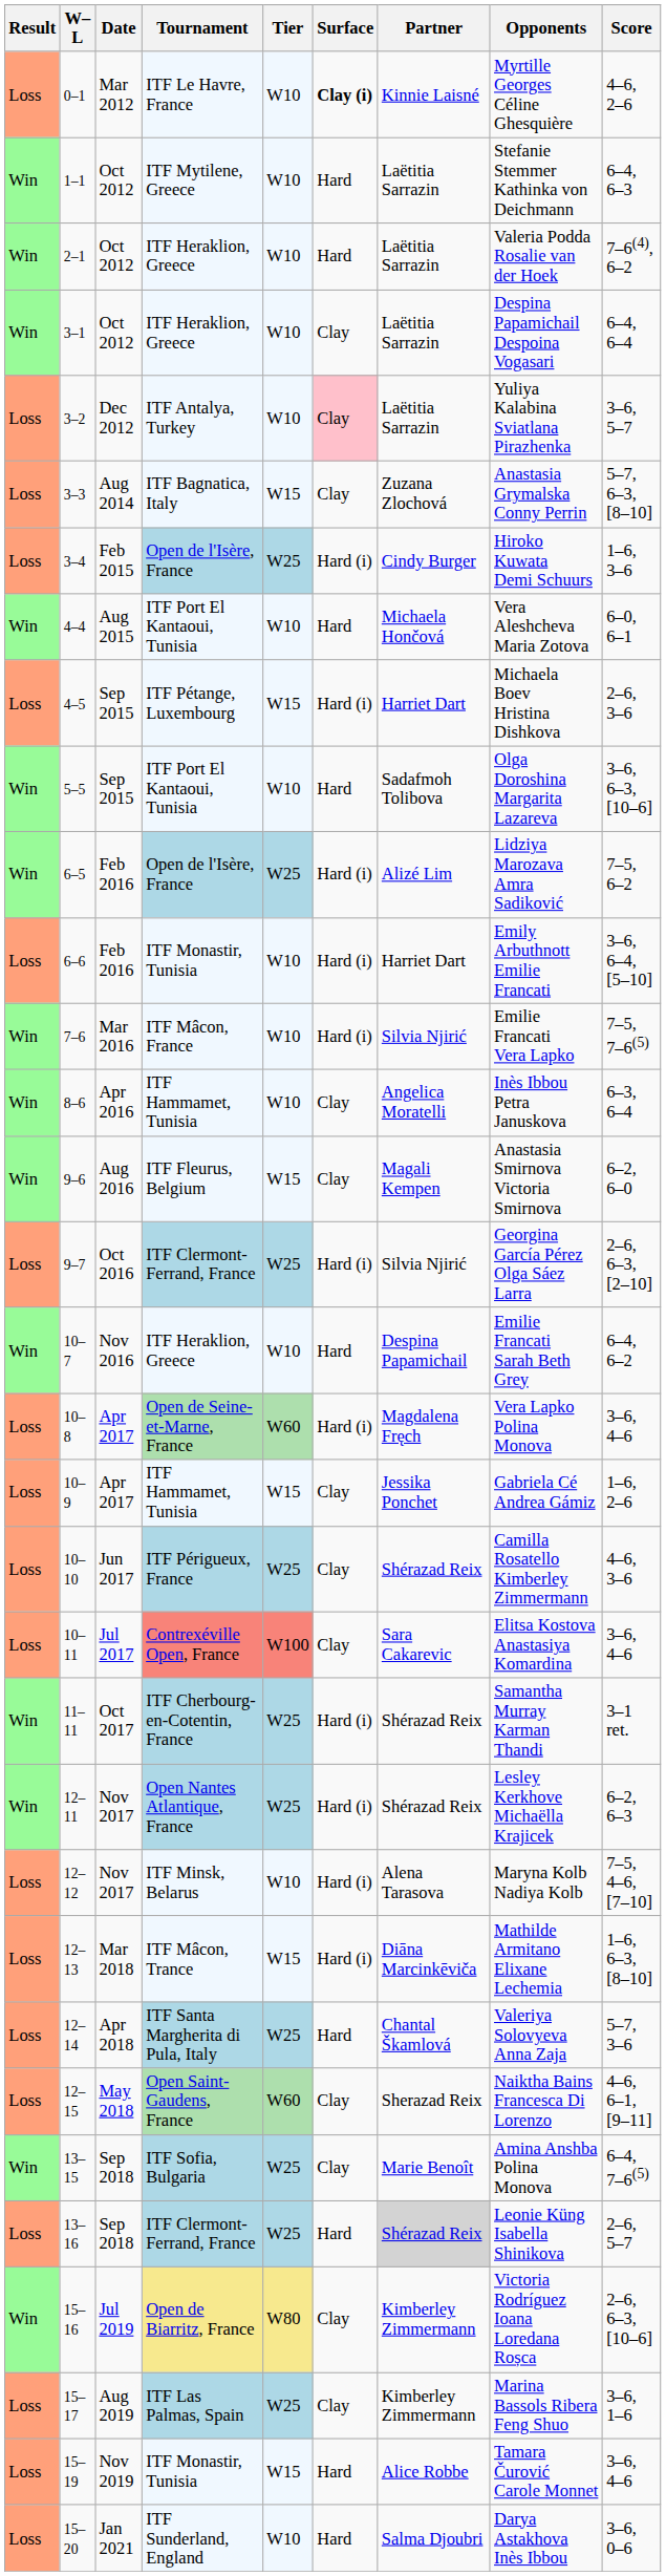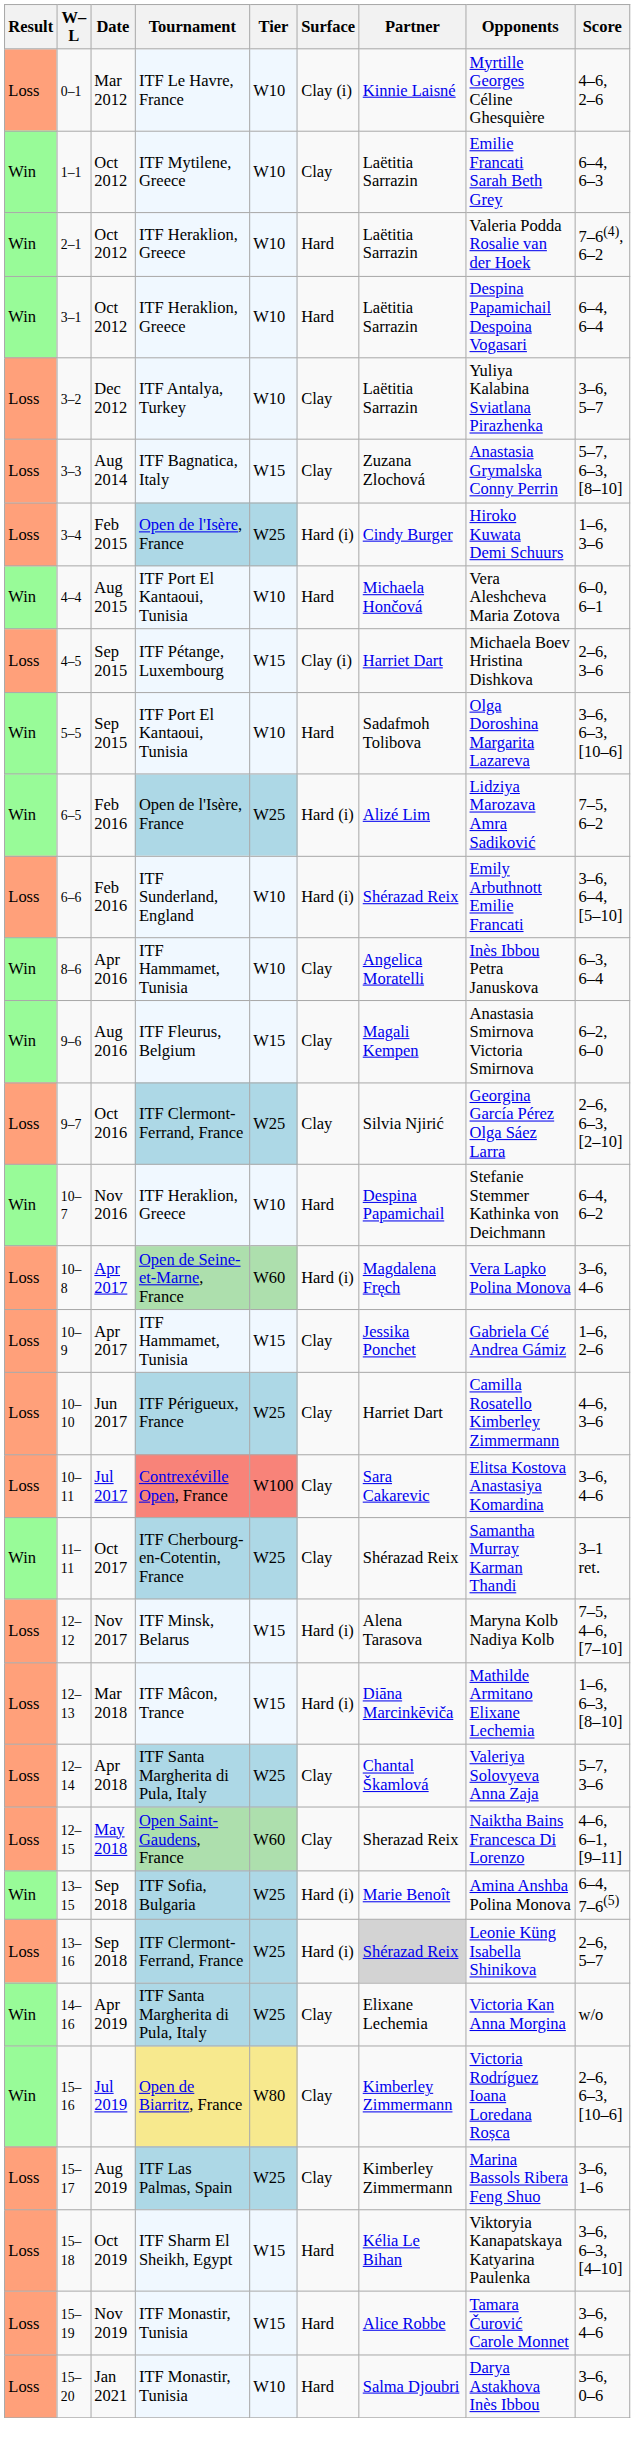 <table class="sortable wikitable">
 <tr>
 <th>Result</th>
 <th class="unsortable">W–L</th>
 <th>Date</th>
 <th>Tournament</th>
 <th>Tier</th>
 <th>Surface</th>
 <th>Partner</th>
 <th>Opponents</th>
 <th class="unsortable">Score</th>
 </tr>
 <tr>
 <td style="background:#ffa07a;">Loss</td>
 <td><small>0–1</small></td>
 <td>Mar 2012</td>
 <td style="background:#f0f8ff;">ITF Le Havre, France</td>
 <td style="background:#f0f8ff;">W10</td>
-<td><strong>Clay (i)</strong></td>
+<td>Clay (i)</td>
 <td> <a href='#'>Kinnie Laisné</a></td>
 <td> <a href='#'>Myrtille Georges</a> <br>  Céline Ghesquière</td>
 <td>4–6, 2–6</td>
 </tr>
 <tr>
 <td style="background:#98fb98;">Win</td>
 <td><small>1–1</small></td>
 <td>Oct 2012</td>
 <td style="background:#f0f8ff;">ITF Mytilene, Greece</td>
 <td style="background:#f0f8ff;">W10</td>
-<td>Hard</td>
+<td>Clay</td>
 <td> Laëtitia Sarrazin</td>
-<td> Stefanie Stemmer <br>  Kathinka von Deichmann</td>
+<td> <a href='#'>Emilie Francati</a> <br>  <a href='#'>Sarah Beth Grey</a></td>
 <td>6–4, 6–3</td>
 </tr>
 <tr>
 <td style="background:#98fb98;">Win</td>
 <td><small>2–1</small></td>
 <td>Oct 2012</td>
 <td style="background:#f0f8ff;">ITF Heraklion, Greece</td>
 <td style="background:#f0f8ff;">W10</td>
 <td>Hard</td>
 <td> Laëtitia Sarrazin</td>
 <td> Valeria Podda <br>  <a href='#'>Rosalie van der Hoek</a></td>
 <td>7–6<sup>(4)</sup>, 6–2</td>
 </tr>
 <tr>
 <td style="background:#98fb98;">Win</td>
 <td><small>3–1</small></td>
 <td>Oct 2012</td>
 <td style="background:#f0f8ff;">ITF Heraklion, Greece</td>
 <td style="background:#f0f8ff;">W10</td>
-<td>Clay</td>
+<td>Hard</td>
 <td> Laëtitia Sarrazin</td>
 <td> <a href='#'>Despina Papamichail</a> <br>  <a href='#'>Despoina Vogasari</a></td>
 <td>6–4, 6–4</td>
 </tr>
 <tr>
 <td style="background:#ffa07a;">Loss</td>
 <td><small>3–2</small></td>
 <td>Dec 2012</td>
 <td style="background:#f0f8ff;">ITF Antalya, Turkey</td>
 <td style="background:#f0f8ff;">W10</td>
-<td style="background: pink;">Clay</td>
+<td>Clay</td>
 <td> Laëtitia Sarrazin</td>
 <td> Yuliya Kalabina <br>  <a href='#'>Sviatlana Pirazhenka</a></td>
 <td>3–6, 5–7</td>
 </tr>
 <tr>
 <td style="background:#ffa07a;">Loss</td>
 <td><small>3–3</small></td>
 <td>Aug 2014</td>
 <td style="background:#f0f8ff;">ITF Bagnatica, Italy</td>
 <td style="background:#f0f8ff;">W15</td>
 <td>Clay</td>
 <td> Zuzana Zlochová</td>
 <td> <a href='#'>Anastasia Grymalska</a> <br>  <a href='#'>Conny Perrin</a></td>
 <td>5–7, 6–3, [8–10]</td>
 </tr>
 <tr>
 <td style="background:#ffa07a;">Loss</td>
 <td><small>3–4</small></td>
 <td>Feb 2015</td>
 <td bgcolor=lightblue><a href='#'>Open de l'Isère</a>, France</td>
 <td bgcolor=lightblue>W25</td>
 <td>Hard (i)</td>
 <td> <a href='#'>Cindy Burger</a></td>
 <td> <a href='#'>Hiroko Kuwata</a> <br>  <a href='#'>Demi Schuurs</a></td>
 <td>1–6, 3–6</td>
 </tr>
 <tr>
 <td style="background:#98fb98;">Win</td>
 <td><small>4–4</small></td>
 <td>Aug 2015</td>
 <td style="background:#f0f8ff;">ITF Port El Kantaoui, Tunisia</td>
 <td style="background:#f0f8ff;">W10</td>
 <td>Hard</td>
 <td> <a href='#'>Michaela Hončová</a></td>
 <td> Vera Aleshcheva <br>  Maria Zotova</td>
 <td>6–0, 6–1</td>
 </tr>
 <tr>
 <td style="background:#ffa07a;">Loss</td>
 <td><small>4–5</small></td>
 <td>Sep 2015</td>
 <td style="background:#f0f8ff;">ITF Pétange, Luxembourg</td>
 <td style="background:#f0f8ff;">W15</td>
-<td>Hard (i)</td>
+<td>Clay (i)</td>
 <td> <a href='#'>Harriet Dart</a></td>
 <td> Michaela Boev <br>  Hristina Dishkova</td>
 <td>2–6, 3–6</td>
 </tr>
 <tr>
 <td style="background:#98fb98;">Win</td>
 <td><small>5–5</small></td>
 <td>Sep 2015</td>
 <td style="background:#f0f8ff;">ITF Port El Kantaoui, Tunisia</td>
 <td style="background:#f0f8ff;">W10</td>
 <td>Hard</td>
 <td> Sadafmoh Tolibova</td>
 <td> <a href='#'>Olga Doroshina</a> <br>  <a href='#'>Margarita Lazareva</a></td>
 <td>3–6, 6–3, [10–6]</td>
 </tr>
 <tr>
 <td style="background:#98fb98;">Win</td>
 <td><small>6–5</small></td>
 <td>Feb 2016</td>
 <td style="background:lightblue;">Open de l'Isère, France</td>
 <td style="background:lightblue;">W25</td>
 <td>Hard (i)</td>
 <td> <a href='#'>Alizé Lim</a></td>
 <td> <a href='#'>Lidziya Marozava</a> <br>  <a href='#'>Amra Sadiković</a></td>
 <td>7–5, 6–2</td>
 </tr>
 <tr>
 <td style="background:#ffa07a;">Loss</td>
 <td><small>6–6</small></td>
 <td>Feb 2016</td>
-<td style="background:#f0f8ff;">ITF Monastir, Tunisia</td>
+<td style="background:#f0f8ff;">ITF Sunderland, England</td>
 <td style="background:#f0f8ff;">W10</td>
 <td>Hard (i)</td>
-<td> Harriet Dart</td>
+<td> <a href='#'>Shérazad Reix</a></td>
 <td> <a href='#'>Emily Arbuthnott</a> <br>  <a href='#'>Emilie Francati</a></td>
 <td>3–6, 6–4, [5–10]</td>
-</tr>
-<tr>
-<td style="background:#98fb98;">Win</td>
-<td><small>7–6</small></td>
-<td>Mar 2016</td>
-<td style="background:#f0f8ff;">ITF Mâcon, France</td>
-<td style="background:#f0f8ff;">W10</td>
-<td>Hard (i)</td>
-<td> <a href='#'>Silvia Njirić</a></td>
-<td> Emilie Francati <br>  <a href='#'>Vera Lapko</a></td>
-<td>7–5, 7–6<sup>(5)</sup></td>
 </tr>
 <tr>
 <td style="background:#98fb98;">Win</td>
 <td><small>8–6</small></td>
 <td>Apr 2016</td>
 <td style="background:#f0f8ff;">ITF Hammamet, Tunisia</td>
 <td style="background:#f0f8ff;">W10</td>
 <td>Clay</td>
 <td> <a href='#'>Angelica Moratelli</a></td>
 <td> <a href='#'>Inès Ibbou</a> <br>  Petra Januskova</td>
 <td>6–3, 6–4</td>
 </tr>
 <tr>
 <td style="background:#98fb98;">Win</td>
 <td><small>9–6</small></td>
 <td>Aug 2016</td>
 <td style="background:#f0f8ff;">ITF Fleurus, Belgium</td>
 <td style="background:#f0f8ff;">W15</td>
 <td>Clay</td>
 <td> <a href='#'>Magali Kempen</a></td>
 <td> Anastasia Smirnova <br>  Victoria Smirnova</td>
 <td>6–2, 6–0</td>
 </tr>
 <tr>
 <td style="background:#ffa07a;">Loss</td>
 <td><small>9–7</small></td>
 <td>Oct 2016</td>
 <td style="background:lightblue;">ITF Clermont-Ferrand, France</td>
 <td style="background:lightblue;">W25</td>
-<td>Hard (i)</td>
+<td>Clay</td>
 <td> Silvia Njirić</td>
 <td> <a href='#'>Georgina García Pérez</a> <br>  <a href='#'>Olga Sáez Larra</a></td>
 <td>2–6, 6–3, [2–10]</td>
 </tr>
 <tr>
 <td style="background:#98fb98;">Win</td>
 <td><small>10–7</small></td>
 <td>Nov 2016</td>
 <td style="background:#f0f8ff;">ITF Heraklion, Greece</td>
 <td style="background:#f0f8ff;">W10</td>
 <td>Hard</td>
 <td> <a href='#'>Despina Papamichail</a></td>
-<td> <a href='#'>Emilie Francati</a> <br>  <a href='#'>Sarah Beth Grey</a></td>
+<td> Stefanie Stemmer <br>  Kathinka von Deichmann</td>
 <td>6–4, 6–2</td>
 </tr>
 <tr>
 <td style="background:#ffa07a;">Loss</td>
 <td><small>10–8</small></td>
 <td><a href='#'>Apr 2017</a></td>
 <td bgcolor=addfad><a href='#'>Open de Seine-et-Marne</a>, France</td>
 <td bgcolor=addfad>W60</td>
 <td>Hard (i)</td>
 <td> <a href='#'>Magdalena Fręch</a></td>
 <td> <a href='#'>Vera Lapko</a> <br>  <a href='#'>Polina Monova</a></td>
 <td>3–6, 4–6</td>
 </tr>
 <tr>
 <td style="background:#ffa07a;">Loss</td>
 <td><small>10–9</small></td>
 <td>Apr 2017</td>
 <td style="background:#f0f8ff;">ITF Hammamet, Tunisia</td>
 <td style="background:#f0f8ff;">W15</td>
 <td>Clay</td>
 <td> <a href='#'>Jessika Ponchet</a></td>
 <td> <a href='#'>Gabriela Cé</a> <br>  <a href='#'>Andrea Gámiz</a></td>
 <td>1–6, 2–6</td>
 </tr>
 <tr>
 <td style="background:#ffa07a;">Loss</td>
 <td><small>10–10</small></td>
 <td>Jun 2017</td>
 <td style="background:lightblue;">ITF Périgueux, France</td>
 <td style="background:lightblue;">W25</td>
 <td>Clay</td>
-<td> <a href='#'>Shérazad Reix</a></td>
+<td> Harriet Dart</td>
 <td> <a href='#'>Camilla Rosatello</a> <br>  <a href='#'>Kimberley Zimmermann</a></td>
 <td>4–6, 3–6</td>
 </tr>
 <tr>
 <td style="background:#ffa07a;">Loss</td>
 <td><small>10–11</small></td>
 <td><a href='#'>Jul 2017</a></td>
 <td style="background:#f88379;"><a href='#'>Contrexéville Open</a>, France</td>
 <td style="background:#f88379;">W100</td>
 <td>Clay</td>
 <td> <a href='#'>Sara Cakarevic</a></td>
 <td> <a href='#'>Elitsa Kostova</a> <br>  <a href='#'>Anastasiya Komardina</a></td>
 <td>3–6, 4–6</td>
 </tr>
 <tr>
 <td style="background:#98fb98;">Win</td>
 <td><small>11–11</small></td>
 <td>Oct 2017</td>
 <td style="background:lightblue;">ITF Cherbourg-en-Cotentin, France</td>
 <td style="background:lightblue;">W25</td>
-<td>Hard (i)</td>
+<td>Clay</td>
 <td> Shérazad Reix</td>
 <td> <a href='#'>Samantha Murray</a> <br>  <a href='#'>Karman Thandi</a></td>
 <td>3–1 ret.</td>
-</tr>
-<tr>
-<td style="background:#98fb98;">Win</td>
-<td><small>12–11</small></td>
-<td>Nov 2017</td>
-<td style="background:lightblue;"><a href='#'>Open Nantes Atlantique</a>, France</td>
-<td style="background:lightblue;">W25</td>
-<td>Hard (i)</td>
-<td> Shérazad Reix</td>
-<td> <a href='#'>Lesley Kerkhove</a> <br>  <a href='#'>Michaëlla Krajicek</a></td>
-<td>6–2, 6–3</td>
 </tr>
 <tr>
 <td style="background:#ffa07a;">Loss</td>
 <td><small>12–12</small></td>
 <td>Nov 2017</td>
 <td style="background:#f0f8ff;">ITF Minsk, Belarus</td>
-<td style="background:#f0f8ff;">W10</td>
+<td style="background:#f0f8ff;">W15</td>
 <td>Hard (i)</td>
 <td> Alena Tarasova</td>
 <td> Maryna Kolb <br>  Nadiya Kolb</td>
 <td>7–5, 4–6, [7–10]</td>
 </tr>
 <tr>
 <td style="background:#ffa07a;">Loss</td>
 <td><small>12–13</small></td>
 <td>Mar 2018</td>
 <td style="background:#f0f8ff;">ITF Mâcon, Trance</td>
 <td style="background:#f0f8ff;">W15</td>
 <td>Hard (i)</td>
 <td> <a href='#'>Diāna Marcinkēviča</a></td>
 <td> <a href='#'>Mathilde Armitano</a> <br>  <a href='#'>Elixane Lechemia</a></td>
 <td>1–6, 6–3, [8–10]</td>
 </tr>
 <tr>
 <td style="background:#ffa07a;">Loss</td>
 <td><small>12–14</small></td>
 <td>Apr 2018</td>
 <td style="background:lightblue;">ITF Santa Margherita di Pula, Italy</td>
 <td style="background:lightblue;">W25</td>
-<td>Hard</td>
+<td>Clay</td>
 <td> <a href='#'>Chantal Škamlová</a></td>
 <td> <a href='#'>Valeriya Solovyeva</a> <br>  <a href='#'>Anna Zaja</a></td>
 <td>5–7, 3–6</td>
 </tr>
 <tr>
 <td style="background:#ffa07a;">Loss</td>
 <td><small>12–15</small></td>
 <td><a href='#'>May 2018</a></td>
 <td style="background:#addfad;"><a href='#'>Open Saint-Gaudens</a>, France</td>
 <td style="background:#addfad;">W60</td>
 <td>Clay</td>
 <td> Sherazad Reix</td>
 <td> <a href='#'>Naiktha Bains</a> <br>  <a href='#'>Francesca Di Lorenzo</a></td>
 <td>4–6, 6–1, [9–11]</td>
 </tr>
 <tr>
 <td style="background:#98fb98;">Win</td>
 <td><small>13–15</small></td>
 <td>Sep 2018</td>
 <td style="background:lightblue;">ITF Sofia, Bulgaria</td>
 <td style="background:lightblue;">W25</td>
-<td>Clay</td>
+<td>Hard (i)</td>
 <td> <a href='#'>Marie Benoît</a></td>
 <td> <a href='#'>Amina Anshba</a> <br>  Polina Monova</td>
 <td>6–4, 7–6<sup>(5)</sup></td>
 </tr>
 <tr>
 <td style="background:#ffa07a;">Loss</td>
 <td><small>13–16</small></td>
 <td>Sep 2018</td>
 <td style="background:lightblue;">ITF Clermont-Ferrand, France</td>
 <td style="background:lightblue;">W25</td>
-<td>Hard</td>
+<td>Hard (i)</td>
 <td style="background: lightgrey;"> <a href='#'>Shérazad Reix</a></td>
 <td> <a href='#'>Leonie Küng</a> <br>  <a href='#'>Isabella Shinikova</a></td>
 <td>2–6, 5–7</td>
+</tr>
+<tr>
+<td style="background:#98fb98;">Win</td>
+<td><small>14–16</small></td>
+<td>Apr 2019</td>
+<td style="background:lightblue;">ITF Santa Margherita di Pula, Italy</td>
+<td style="background:lightblue;">W25</td>
+<td>Clay</td>
+<td> Elixane Lechemia</td>
+<td> <a href='#'>Victoria Kan</a> <br>  <a href='#'>Anna Morgina</a></td>
+<td>w/o</td>
 </tr>
 <tr>
 <td style="background:#98fb98;">Win</td>
 <td><small>15–16</small></td>
 <td><a href='#'>Jul 2019</a></td>
 <td style="background:#f7e98e;"><a href='#'>Open de Biarritz</a>, France</td>
 <td style="background:#f7e98e;">W80</td>
 <td>Clay</td>
 <td> <a href='#'>Kimberley Zimmermann</a></td>
 <td> <a href='#'>Victoria Rodríguez</a> <br>  <a href='#'>Ioana Loredana Roșca</a></td>
 <td>2–6, 6–3, [10–6]</td>
 </tr>
 <tr>
 <td style="background:#ffa07a;">Loss</td>
 <td><small>15–17</small></td>
 <td>Aug 2019</td>
 <td style="background:lightblue;">ITF Las Palmas, Spain</td>
 <td style="background:lightblue;">W25</td>
 <td>Clay</td>
 <td> Kimberley Zimmermann</td>
 <td> <a href='#'>Marina Bassols Ribera</a> <br>  <a href='#'>Feng Shuo</a></td>
 <td>3–6, 1–6</td>
 </tr>
 <tr>
 <td style="background:#ffa07a;">Loss</td>
+<td><small>15–18</small></td>
+<td>Oct 2019</td>
+<td style="background:#f0f8ff;">ITF Sharm El Sheikh, Egypt</td>
+<td style="background:#f0f8ff;">W15</td>
+<td>Hard</td>
+<td> <a href='#'>Kélia Le Bihan</a></td>
+<td> Viktoryia Kanapatskaya <br>  Katyarina Paulenka</td>
+<td>3–6, 6–3, [4–10]</td>
+</tr>
+<tr>
+<td style="background:#ffa07a;">Loss</td>
 <td><small>15–19</small></td>
 <td>Nov 2019</td>
 <td style="background:#f0f8ff;">ITF Monastir, Tunisia</td>
 <td style="background:#f0f8ff;">W15</td>
 <td>Hard</td>
 <td> <a href='#'>Alice Robbe</a></td>
 <td> <a href='#'>Tamara Čurović</a> <br>  <a href='#'>Carole Monnet</a></td>
 <td>3–6, 4–6</td>
 </tr>
 <tr>
 <td style="background:#ffa07a;">Loss</td>
 <td><small>15–20</small></td>
 <td>Jan 2021</td>
-<td style="background:#f0f8ff;">ITF Sunderland, England</td>
+<td style="background:#f0f8ff;">ITF Monastir, Tunisia</td>
 <td style="background:#f0f8ff;">W10</td>
 <td>Hard</td>
 <td> <a href='#'>Salma Djoubri</a></td>
 <td> <a href='#'>Darya Astakhova</a> <br>  <a href='#'>Inès Ibbou</a></td>
 <td>3–6, 0–6</td>
 </tr>
 </table>
